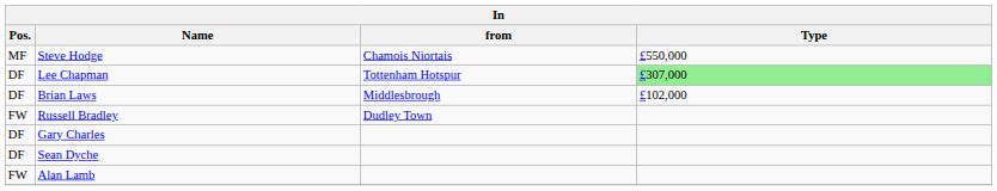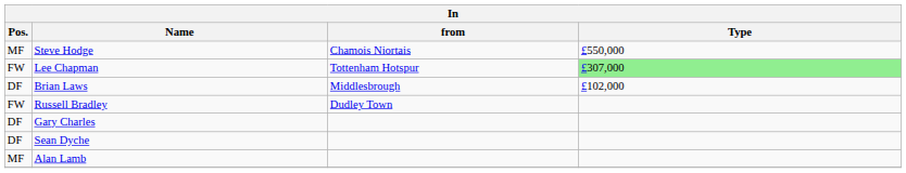 <table class="wikitable" style="font-size:100%;width:99%;">
 <tr>
 <th colspan="4">In</th>
 </tr>
 <tr>
 <th width=3%>Pos.</th>
 <th width=33%>Name</th>
 <th width=28%>from</th>
 <th width=36%>Type</th>
 </tr>
 <tr>
 <td>MF</td>
 <td><a href='#'>Steve Hodge</a></td>
 <td><a href='#'>Chamois Niortais</a></td>
 <td><a href='#'>£</a>550,000</td>
 </tr>
 <tr>
-<td>DF</td>
+<td>FW</td>
 <td><a href='#'>Lee Chapman</a></td>
 <td><a href='#'>Tottenham Hotspur</a></td>
 <td style="background: lightgreen;"><a href='#'>£</a>307,000</td>
 </tr>
 <tr>
 <td>DF</td>
 <td><a href='#'>Brian Laws</a></td>
 <td><a href='#'>Middlesbrough</a></td>
 <td><a href='#'>£</a>102,000</td>
 </tr>
 <tr>
 <td>FW</td>
 <td><a href='#'>Russell Bradley</a></td>
 <td><a href='#'>Dudley Town</a></td>
 <td></td>
 </tr>
 <tr>
 <td>DF</td>
 <td><a href='#'>Gary Charles</a></td>
 <td></td>
 <td></td>
 </tr>
 <tr>
 <td>DF</td>
 <td><a href='#'>Sean Dyche</a></td>
 <td></td>
 <td></td>
 </tr>
 <tr>
-<td>FW</td>
+<td>MF</td>
 <td><a href='#'>Alan Lamb</a></td>
 <td></td>
 <td></td>
 </tr>
 <tr>
 </tr>
 </table>
